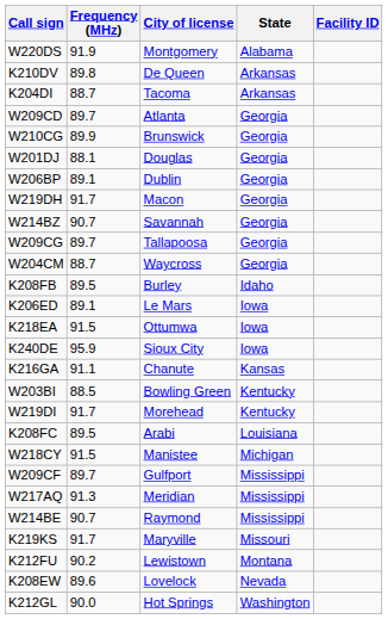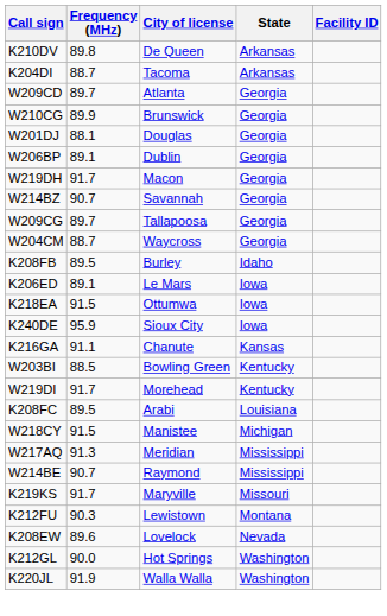 <table class="wikitable sortable">
 <tr>
 <th><a href='#'>Call sign</a></th>
 <th data-sort-type="number"><a href='#'>Frequency</a><br>(<a href='#'>MHz</a>)</th>
 <th><a href='#'>City of license</a></th>
 <th>State</th>
 <th data-sort-type="number"><a href='#'>Facility ID</a></th>
-</tr>
-<tr>
-<td>W220DS</td>
-<td>91.9</td>
-<td><a href='#'>Montgomery</a></td>
-<td><a href='#'>Alabama</a></td>
-<td></td>
 </tr>
 <tr>
 <td>K210DV</td>
 <td>89.8</td>
 <td><a href='#'>De Queen</a></td>
 <td><a href='#'>Arkansas</a></td>
 <td></td>
 </tr>
 <tr>
 <td>K204DI</td>
 <td>88.7</td>
 <td><a href='#'>Tacoma</a></td>
 <td><a href='#'>Arkansas</a></td>
 <td></td>
 </tr>
 <tr>
 <td>W209CD</td>
 <td>89.7</td>
 <td><a href='#'>Atlanta</a></td>
 <td><a href='#'>Georgia</a></td>
 <td></td>
 </tr>
 <tr>
 <td>W210CG</td>
 <td>89.9</td>
 <td><a href='#'>Brunswick</a></td>
 <td><a href='#'>Georgia</a></td>
 <td></td>
 </tr>
 <tr>
 <td>W201DJ</td>
 <td>88.1</td>
 <td><a href='#'>Douglas</a></td>
 <td><a href='#'>Georgia</a></td>
 <td></td>
 </tr>
 <tr>
 <td>W206BP</td>
 <td>89.1</td>
 <td><a href='#'>Dublin</a></td>
 <td><a href='#'>Georgia</a></td>
 <td></td>
 </tr>
 <tr>
 <td>W219DH</td>
 <td>91.7</td>
 <td><a href='#'>Macon</a></td>
 <td><a href='#'>Georgia</a></td>
 <td></td>
 </tr>
 <tr>
 <td>W214BZ</td>
 <td>90.7</td>
 <td><a href='#'>Savannah</a></td>
 <td><a href='#'>Georgia</a></td>
 <td></td>
 </tr>
 <tr>
 <td>W209CG</td>
 <td>89.7</td>
 <td><a href='#'>Tallapoosa</a></td>
 <td><a href='#'>Georgia</a></td>
 <td></td>
 </tr>
 <tr>
 <td>W204CM</td>
 <td>88.7</td>
 <td><a href='#'>Waycross</a></td>
 <td><a href='#'>Georgia</a></td>
 <td></td>
 </tr>
 <tr>
 <td>K208FB</td>
 <td>89.5</td>
 <td><a href='#'>Burley</a></td>
 <td><a href='#'>Idaho</a></td>
 <td></td>
 </tr>
 <tr>
 <td>K206ED</td>
 <td>89.1</td>
 <td><a href='#'>Le Mars</a></td>
 <td><a href='#'>Iowa</a></td>
 <td></td>
 </tr>
 <tr>
 <td>K218EA</td>
 <td>91.5</td>
 <td><a href='#'>Ottumwa</a></td>
 <td><a href='#'>Iowa</a></td>
 <td></td>
 </tr>
 <tr>
 <td>K240DE</td>
 <td>95.9</td>
 <td><a href='#'>Sioux City</a></td>
 <td><a href='#'>Iowa</a></td>
 <td></td>
 </tr>
 <tr>
 <td>K216GA</td>
 <td>91.1</td>
 <td><a href='#'>Chanute</a></td>
 <td><a href='#'>Kansas</a></td>
 <td></td>
 </tr>
 <tr>
 <td>W203BI</td>
 <td>88.5</td>
 <td><a href='#'>Bowling Green</a></td>
 <td><a href='#'>Kentucky</a></td>
 <td></td>
 </tr>
 <tr>
 <td>W219DI</td>
 <td>91.7</td>
 <td><a href='#'>Morehead</a></td>
 <td><a href='#'>Kentucky</a></td>
 <td></td>
 </tr>
 <tr>
 <td>K208FC</td>
 <td>89.5</td>
 <td><a href='#'>Arabi</a></td>
 <td><a href='#'>Louisiana</a></td>
 <td></td>
 </tr>
 <tr>
 <td>W218CY</td>
 <td>91.5</td>
 <td><a href='#'>Manistee</a></td>
 <td><a href='#'>Michigan</a></td>
 <td></td>
 </tr>
 <tr>
-<td>W209CF</td>
-<td>89.7</td>
-<td><a href='#'>Gulfport</a></td>
-<td><a href='#'>Mississippi</a></td>
-<td></td>
-</tr>
-<tr>
 <td>W217AQ</td>
 <td>91.3</td>
 <td><a href='#'>Meridian</a></td>
 <td><a href='#'>Mississippi</a></td>
 <td></td>
 </tr>
 <tr>
 <td>W214BE</td>
 <td>90.7</td>
 <td><a href='#'>Raymond</a></td>
 <td><a href='#'>Mississippi</a></td>
 <td></td>
 </tr>
 <tr>
 <td>K219KS</td>
 <td>91.7</td>
 <td><a href='#'>Maryville</a></td>
 <td><a href='#'>Missouri</a></td>
 <td></td>
 </tr>
 <tr>
 <td>K212FU</td>
-<td>90.2</td>
+<td>90.3</td>
 <td><a href='#'>Lewistown</a></td>
 <td><a href='#'>Montana</a></td>
 <td></td>
 </tr>
 <tr>
 <td>K208EW</td>
 <td>89.6</td>
 <td><a href='#'>Lovelock</a></td>
 <td><a href='#'>Nevada</a></td>
 <td></td>
 </tr>
 <tr>
 <td>K212GL</td>
 <td>90.0</td>
 <td><a href='#'>Hot Springs</a></td>
 <td><a href='#'>Washington</a></td>
 <td></td>
 </tr>
+<tr>
+<td>K220JL</td>
+<td>91.9</td>
+<td><a href='#'>Walla Walla</a></td>
+<td><a href='#'>Washington</a></td>
+<td></td>
+</tr>
 </table>
